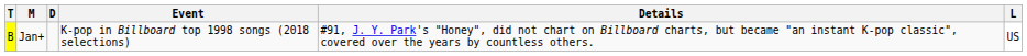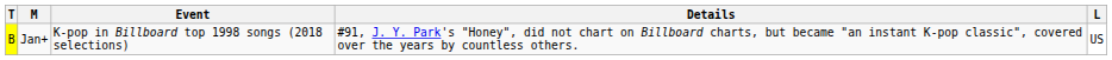 <table class="wikitable">
 <tr>
 <th>T</th>
 <th>M</th>
-<th>D</th>
 <th>Event</th>
 <th>Details</th>
 <th>L</th>
 </tr>
 <tr>
 <td style="background:yellow">B</td>
 <td>Jan+</td>
-<td></td>
 <td>K-pop in <em>Billboard</em> top 1998 songs (2018 selections)</td>
 <td>#91, <a href='#'>J. Y. Park</a>'s "Honey", did not chart on <em>Billboard</em> charts, but became "an instant K-pop classic", covered over the years by countless others.</td>
 <td style="background:white">US</td>
 </tr>
 </table>
